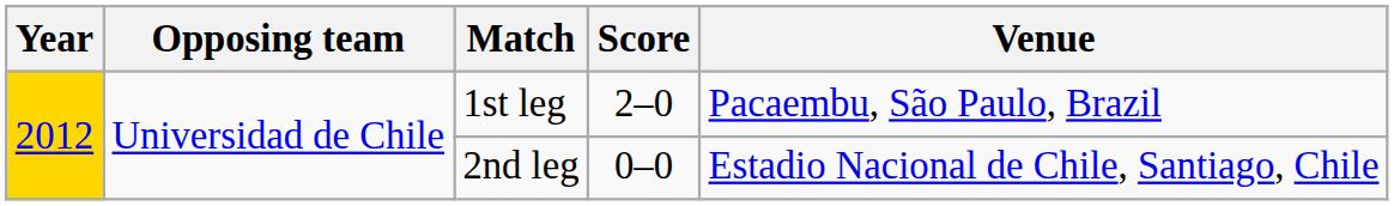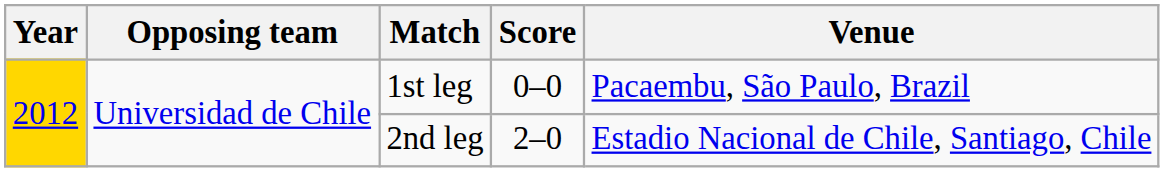 <table class="wikitable" style="font-size: 90%; text-align:left">
 <tr>
 <th>Year</th>
 <th>Opposing team</th>
 <th>Match</th>
 <th>Score</th>
 <th>Venue</th>
 </tr>
 <tr>
 <td bgcolor=gold rowspan=2><a href='#'>2012</a></td>
 <td rowspan=2 align=center> <a href='#'>Universidad de Chile</a></td>
 <td>1st leg</td>
-<td align=center>2–0</td>
+<td align=center>0–0</td>
 <td><a href='#'>Pacaembu</a>, <a href='#'>São Paulo</a>, <a href='#'>Brazil</a></td>
 </tr>
 <tr>
 <td>2nd leg</td>
-<td align=center>0–0</td>
+<td align=center>2–0</td>
 <td><a href='#'>Estadio Nacional de Chile</a>, <a href='#'>Santiago</a>, <a href='#'>Chile</a></td>
 </tr>
 </table>
